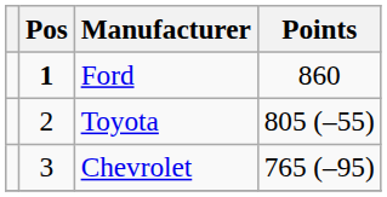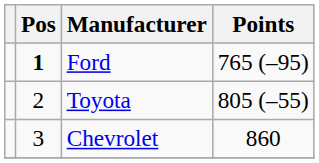 <table class="wikitable" style="font-size: 95%">
 <tr>
 <th></th>
 <th>Pos</th>
 <th>Manufacturer</th>
 <th>Points</th>
 </tr>
 <tr>
 <td align="left"></td>
 <td style="text-align:center;"><strong>1</strong></td>
 <td><a href='#'>Ford</a></td>
-<td style="text-align:center;">860</td>
+<td style="text-align:center;">765 (–95)</td>
 </tr>
 <tr>
 <td align="left"></td>
 <td style="text-align:center;">2</td>
 <td><a href='#'>Toyota</a></td>
 <td style="text-align:center;">805 (–55)</td>
 </tr>
 <tr>
 <td align="left"></td>
 <td style="text-align:center;">3</td>
 <td><a href='#'>Chevrolet</a></td>
-<td style="text-align:center;">765 (–95)</td>
+<td style="text-align:center;">860</td>
 </tr>
 <tr class="sortbottom">
 </tr>
 </table>
